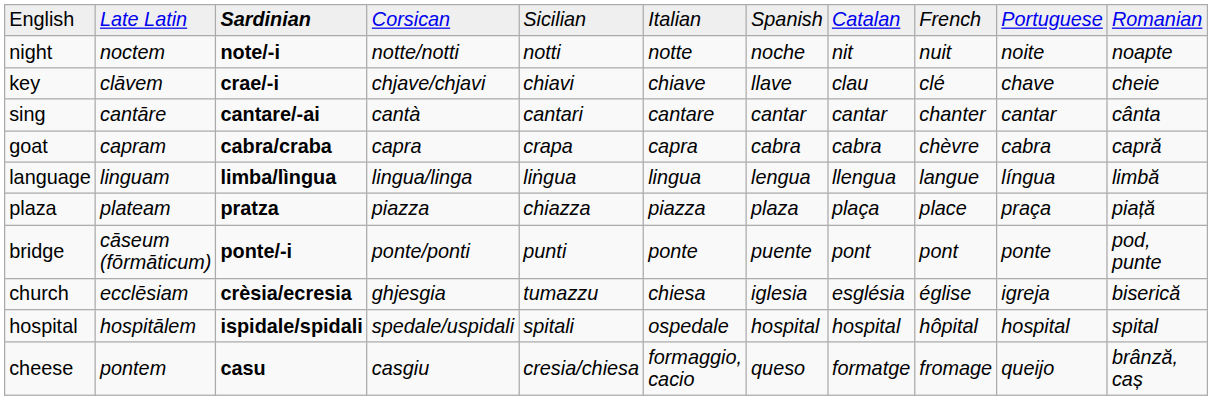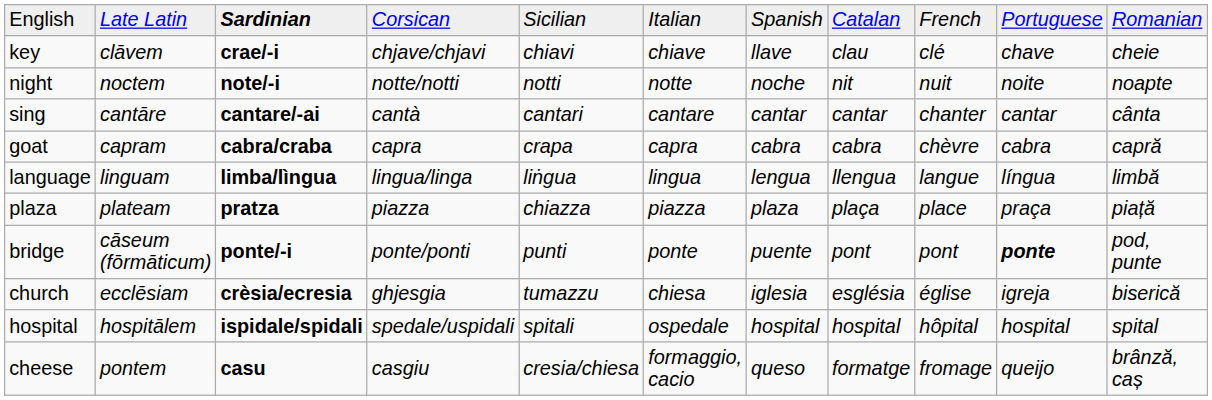 <table class="wikitable">
 <tr style="background:#efefef;">
 <td>English</td>
 <td><em><a href='#'>Late Latin</a></em></td>
 <td><strong><em>Sardinian</em></strong></td>
 <td><em><a href='#'>Corsican</a></em></td>
 <td><em>Sicilian</em></td>
 <td><em>Italian</em></td>
 <td><em>Spanish</em></td>
 <td><em><a href='#'>Catalan</a></em></td>
 <td><em>French</em></td>
 <td><em><a href='#'>Portuguese</a></em></td>
 <td><em><a href='#'>Romanian</a></em></td>
 </tr>
 <tr>
+<td>key</td>
+<td><em>clāvem</em></td>
+<td><strong>crae/-i</strong></td>
+<td><em>chjave/chjavi</em></td>
+<td><em>chiavi</em></td>
+<td><em>chiave</em></td>
+<td><em>llave</em></td>
+<td><em>clau</em></td>
+<td><em>clé</em></td>
+<td><em>chave</em></td>
+<td><em>cheie</em></td>
+</tr>
+<tr>
 <td>night</td>
 <td><em>noctem</em></td>
 <td><strong>note/-i</strong></td>
 <td><em>notte/notti</em></td>
 <td><em>notti</em></td>
 <td><em>notte</em></td>
 <td><em>noche</em></td>
 <td><em>nit</em></td>
 <td><em>nuit</em></td>
 <td><em>noite</em></td>
 <td><em>noapte</em></td>
-</tr>
-<tr>
-<td>key</td>
-<td><em>clāvem</em></td>
-<td><strong>crae/-i</strong></td>
-<td><em>chjave/chjavi</em></td>
-<td><em>chiavi</em></td>
-<td><em>chiave</em></td>
-<td><em>llave</em></td>
-<td><em>clau</em></td>
-<td><em>clé</em></td>
-<td><em>chave</em></td>
-<td><em>cheie</em></td>
 </tr>
 <tr>
 <td>sing</td>
 <td><em>cantāre</em></td>
 <td><strong>cantare/-ai</strong></td>
 <td><em>cantà</em></td>
 <td><em>cantari</em></td>
 <td><em>cantare</em></td>
 <td><em>cantar</em></td>
 <td><em>cantar</em></td>
 <td><em>chanter</em></td>
 <td><em>cantar</em></td>
 <td><em>cânta</em></td>
 </tr>
 <tr>
 <td>goat</td>
 <td><em>capram</em></td>
 <td><strong>cabra/craba</strong></td>
 <td><em>capra</em></td>
 <td><em>crapa</em></td>
 <td><em>capra</em></td>
 <td><em>cabra</em></td>
 <td><em>cabra</em></td>
 <td><em>chèvre</em></td>
 <td><em>cabra</em></td>
 <td><em>capră</em></td>
 </tr>
 <tr>
 <td>language</td>
 <td><em>linguam</em></td>
 <td><strong>limba/lìngua</strong></td>
 <td><em>lingua/linga</em></td>
 <td><em>liṅgua</em></td>
 <td><em>lingua</em></td>
 <td><em>lengua</em></td>
 <td><em>llengua</em></td>
 <td><em>langue</em></td>
 <td><em>língua</em></td>
 <td><em>limbă</em></td>
 </tr>
 <tr>
 <td>plaza</td>
 <td><em>plateam</em></td>
 <td><strong>pratza</strong></td>
 <td><em>piazza</em></td>
 <td><em>chiazza</em></td>
 <td><em>piazza</em></td>
 <td><em>plaza</em></td>
 <td><em>plaça</em></td>
 <td><em>place</em></td>
 <td><em>praça</em></td>
 <td><em>piață</em></td>
 </tr>
 <tr>
 <td>bridge</td>
 <td><em>cāseum (fōrmāticum)</em></td>
 <td><strong>ponte/-i</strong></td>
 <td><em>ponte/ponti</em></td>
 <td><em>punti</em></td>
 <td><em>ponte</em></td>
 <td><em>puente</em></td>
 <td><em>pont</em></td>
 <td><em>pont</em></td>
-<td><em>ponte</em></td>
+<td><strong><em>ponte</em></strong></td>
 <td><em>pod, punte</em></td>
 </tr>
 <tr>
 <td>church</td>
 <td><em>ecclēsiam</em></td>
 <td><strong>crèsia/ecresia</strong></td>
 <td><em>ghjesgia</em></td>
 <td><em>tumazzu</em></td>
 <td><em>chiesa</em></td>
 <td><em>iglesia</em></td>
 <td><em>església</em></td>
 <td><em>église</em></td>
 <td><em>igreja</em></td>
 <td><em>biserică</em></td>
 </tr>
 <tr>
 <td>hospital</td>
 <td><em>hospitālem</em></td>
 <td><strong>ispidale/spidali</strong></td>
 <td><em>spedale/uspidali</em></td>
 <td><em>spitali</em></td>
 <td><em>ospedale</em></td>
 <td><em>hospital</em></td>
 <td><em>hospital</em></td>
 <td><em>hôpital</em></td>
 <td><em>hospital</em></td>
 <td><em>spital</em></td>
 </tr>
 <tr>
 <td>cheese</td>
 <td><em>pontem</em></td>
 <td><strong>casu</strong></td>
 <td><em>casgiu</em></td>
 <td><em>cresia/chiesa</em></td>
 <td><em>formaggio, cacio</em></td>
 <td><em>queso</em></td>
 <td><em>formatge</em></td>
 <td><em>fromage</em></td>
 <td><em>queijo</em></td>
 <td><em>brânză, caș</em></td>
 </tr>
 </table>
